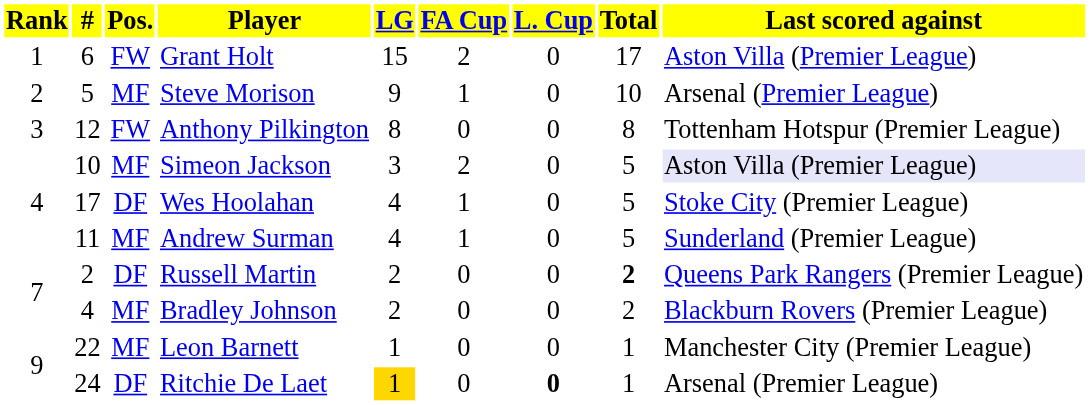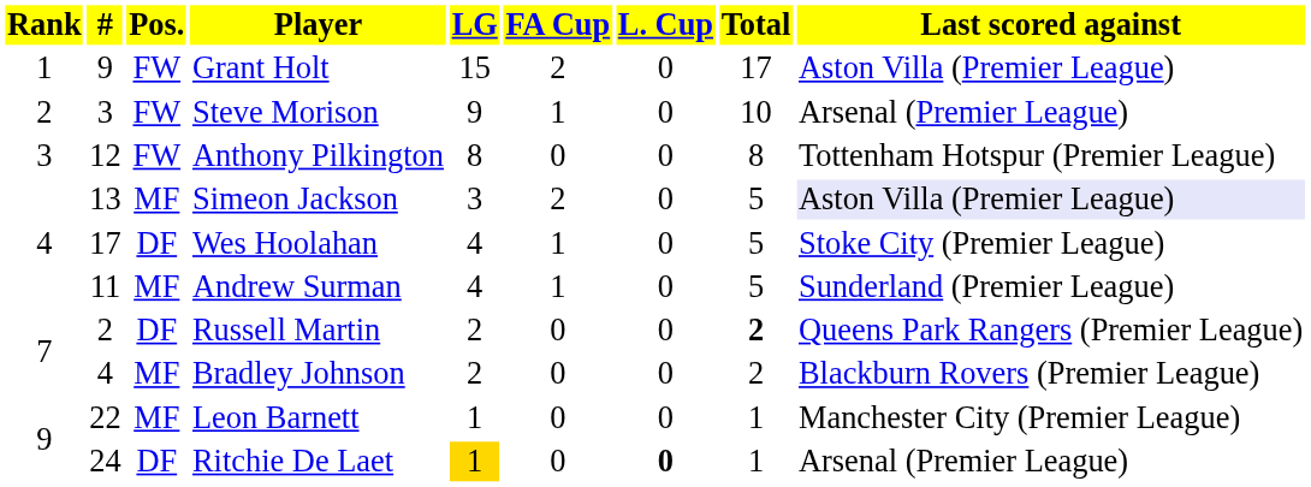 <table>
 <tr bgcolor=yellow>
 <th><span>Rank</span></th>
 <th><span>#</span></th>
 <th><span>Pos.</span></th>
 <th><span>Player</span></th>
 <th><span><a href='#'>LG</a></span></th>
 <th><span><a href='#'>FA Cup</a></span></th>
 <th><span><a href='#'>L. Cup</a></span></th>
 <td><span><strong>Total</strong></span></td>
 <th><span>Last scored against</span></th>
 </tr>
 <tr>
 <td align="center">1</td>
-<td align="center">6</td>
+<td align="center">9</td>
 <td align="center"><a href='#'>FW</a></td>
 <td> <a href='#'>Grant Holt</a></td>
 <td align="center">15</td>
 <td align="center">2</td>
 <td align="center">0</td>
 <td align="center">17</td>
 <td> <a href='#'>Aston Villa</a> (<a href='#'>Premier League</a>)</td>
 </tr>
 <tr>
 <td align="center">2</td>
-<td align="center">5</td>
-<td align="center"><a href='#'>MF</a></td>
+<td align="center">3</td>
+<td align="center"><a href='#'>FW</a></td>
 <td> <a href='#'>Steve Morison</a></td>
 <td align="center">9</td>
 <td align="center">1</td>
 <td align="center">0</td>
 <td align="center">10</td>
 <td> Arsenal (<a href='#'>Premier League</a>)</td>
 </tr>
 <tr>
 <td align="center">3</td>
 <td align="center">12</td>
 <td align="center"><a href='#'>FW</a></td>
 <td> <a href='#'>Anthony Pilkington</a></td>
 <td align="center">8</td>
 <td align="center">0</td>
 <td align="center">0</td>
 <td align="center">8</td>
 <td> Tottenham Hotspur (Premier League)</td>
 </tr>
 <tr>
 <td rowspan= "3" align="center">4</td>
-<td align="center">10</td>
+<td align="center">13</td>
 <td align="center"><a href='#'>MF</a></td>
 <td> <a href='#'>Simeon Jackson</a></td>
 <td align="center">3</td>
 <td align="center">2</td>
 <td align="center">0</td>
 <td align="center">5</td>
 <td style="background: lavender;"> Aston Villa (Premier League)</td>
 </tr>
 <tr>
 <td align="center">17</td>
 <td align="center"><a href='#'>DF</a></td>
 <td> <a href='#'>Wes Hoolahan</a></td>
 <td align="center">4</td>
 <td align="center">1</td>
 <td align="center">0</td>
 <td align="center">5</td>
 <td> <a href='#'>Stoke City</a> (Premier League)</td>
 </tr>
 <tr>
 <td align="center">11</td>
 <td align="center"><a href='#'>MF</a></td>
 <td> <a href='#'>Andrew Surman</a></td>
 <td align="center">4</td>
 <td align="center">1</td>
 <td align="center">0</td>
 <td align="center">5</td>
 <td> <a href='#'>Sunderland</a> (Premier League)</td>
 </tr>
 <tr>
 <td rowspan= "2" align="center">7</td>
 <td align="center">2</td>
 <td align="center"><a href='#'>DF</a></td>
 <td> <a href='#'>Russell Martin</a></td>
 <td align="center">2</td>
 <td align="center">0</td>
 <td align="center">0</td>
 <td align="center"><strong>2</strong></td>
 <td> <a href='#'>Queens Park Rangers</a> (Premier League)</td>
 </tr>
 <tr>
 <td align="center">4</td>
 <td align="center"><a href='#'>MF</a></td>
 <td> <a href='#'>Bradley Johnson</a></td>
 <td align="center">2</td>
 <td align="center">0</td>
 <td align="center">0</td>
 <td align="center">2</td>
 <td> <a href='#'>Blackburn Rovers</a> (Premier League)</td>
 </tr>
 <tr>
 <td rowspan= "2" align="center">9</td>
 <td align="center">22</td>
 <td align="center"><a href='#'>MF</a></td>
 <td> <a href='#'>Leon Barnett</a></td>
 <td align="center">1</td>
 <td align="center">0</td>
 <td align="center">0</td>
 <td align="center">1</td>
 <td> Manchester City (Premier League)</td>
 </tr>
 <tr>
 <td align="center">24</td>
 <td align="center"><a href='#'>DF</a></td>
 <td> <a href='#'>Ritchie De Laet</a></td>
 <td align="center" style="background: gold;">1</td>
 <td align="center">0</td>
 <td align="center"><strong>0</strong></td>
 <td align="center">1</td>
 <td> Arsenal (Premier League)</td>
 </tr>
 <tr>
 </tr>
 </table>
